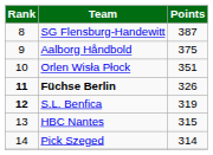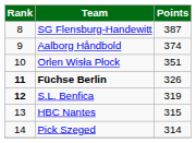 <table class="wikitable" style="text-align: center;">
 <tr>
 <th style="color:#FFFFFF; background:#006D12">Rank</th>
 <th style="color:#FFFFFF; background:#006D12">Team</th>
 <th style="color:#FFFFFF; background:#006D12">Points</th>
 </tr>
 <tr>
 <td>8</td>
 <td align=left> <a href='#'>SG Flensburg-Handewitt</a></td>
 <td>387</td>
 </tr>
 <tr>
 <td>9</td>
 <td align=left> <a href='#'>Aalborg Håndbold</a></td>
-<td>375</td>
+<td>374</td>
 </tr>
 <tr>
 <td>10</td>
 <td align=left> <a href='#'>Orlen Wisła Płock</a></td>
 <td>351</td>
 </tr>
 <tr>
 <td><strong>11</strong></td>
 <td align=left> <strong>Füchse Berlin</strong></td>
 <td>326</td>
 </tr>
 <tr>
 <td><strong>12</strong></td>
 <td align=left> <a href='#'>S.L. Benfica</a></td>
 <td>319</td>
 </tr>
 <tr>
 <td>13</td>
 <td align=left> <a href='#'>HBC Nantes</a></td>
 <td>315</td>
 </tr>
 <tr>
 <td>14</td>
 <td align=left> <a href='#'>Pick Szeged</a></td>
 <td>314</td>
 </tr>
 <tr>
 </tr>
 </table>
